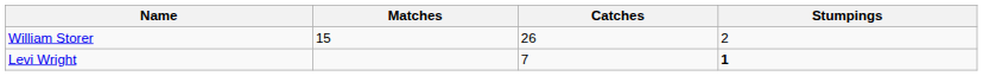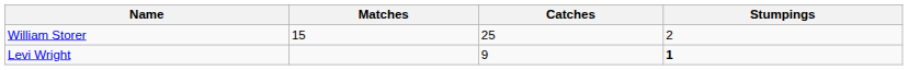 <table class="wikitable sortable" width="90%">
 <tr bgcolor="#efefef">
 <th>Name</th>
 <th>Matches</th>
 <th>Catches</th>
 <th>Stumpings</th>
 </tr>
 <tr>
 <td><a href='#'>William Storer</a></td>
 <td>15</td>
-<td>26</td>
+<td>25</td>
 <td>2</td>
 </tr>
 <tr>
 <td><a href='#'>Levi Wright</a></td>
 <td></td>
-<td>7</td>
+<td>9</td>
 <td><strong>1</strong></td>
 </tr>
 </table>
